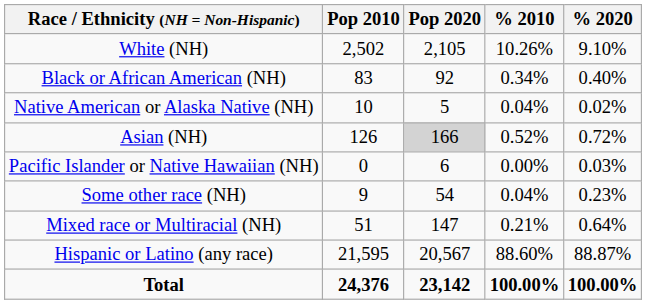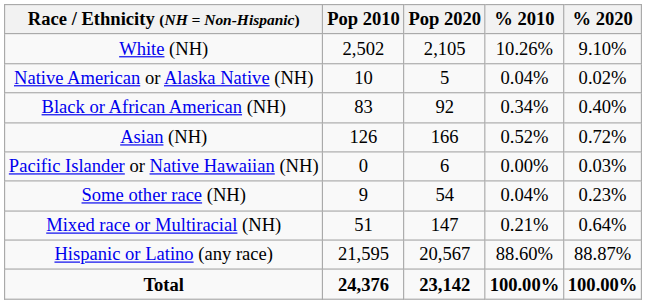 <table class="wikitable" style="text-align:center;">
 <tr>
 <th>Race / Ethnicity <small>(<em>NH = Non-Hispanic</em>)</small></th>
 <th>Pop 2010</th>
 <th>Pop 2020</th>
 <th>% 2010</th>
 <th>% 2020</th>
 </tr>
 <tr>
 <td><a href='#'>White</a> (NH)</td>
 <td>2,502</td>
 <td>2,105</td>
 <td>10.26%</td>
 <td>9.10%</td>
 </tr>
 <tr>
+<td><a href='#'>Native American</a> or <a href='#'>Alaska Native</a> (NH)</td>
+<td>10</td>
+<td>5</td>
+<td>0.04%</td>
+<td>0.02%</td>
+</tr>
+<tr>
 <td><a href='#'>Black or African American</a> (NH)</td>
 <td>83</td>
 <td>92</td>
 <td>0.34%</td>
 <td>0.40%</td>
 </tr>
 <tr>
-<td><a href='#'>Native American</a> or <a href='#'>Alaska Native</a> (NH)</td>
-<td>10</td>
-<td>5</td>
-<td>0.04%</td>
-<td>0.02%</td>
-</tr>
-<tr>
 <td><a href='#'>Asian</a> (NH)</td>
 <td>126</td>
-<td style="background: lightgrey;">166</td>
+<td>166</td>
 <td>0.52%</td>
 <td>0.72%</td>
 </tr>
 <tr>
 <td><a href='#'>Pacific Islander</a> or <a href='#'>Native Hawaiian</a> (NH)</td>
 <td>0</td>
 <td>6</td>
 <td>0.00%</td>
 <td>0.03%</td>
 </tr>
 <tr>
 <td><a href='#'>Some other race</a> (NH)</td>
 <td>9</td>
 <td>54</td>
 <td>0.04%</td>
 <td>0.23%</td>
 </tr>
 <tr>
 <td><a href='#'>Mixed race or Multiracial</a> (NH)</td>
 <td>51</td>
 <td>147</td>
 <td>0.21%</td>
 <td>0.64%</td>
 </tr>
 <tr>
 <td><a href='#'>Hispanic or Latino</a> (any race)</td>
 <td>21,595</td>
 <td>20,567</td>
 <td>88.60%</td>
 <td>88.87%</td>
 </tr>
 <tr>
 <td><strong>Total</strong></td>
 <td><strong>24,376</strong></td>
 <td><strong>23,142</strong></td>
 <td><strong>100.00%</strong></td>
 <td><strong>100.00%</strong></td>
 </tr>
 </table>
